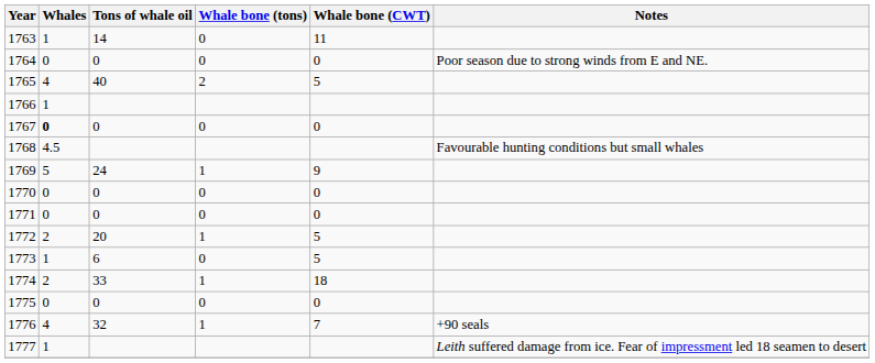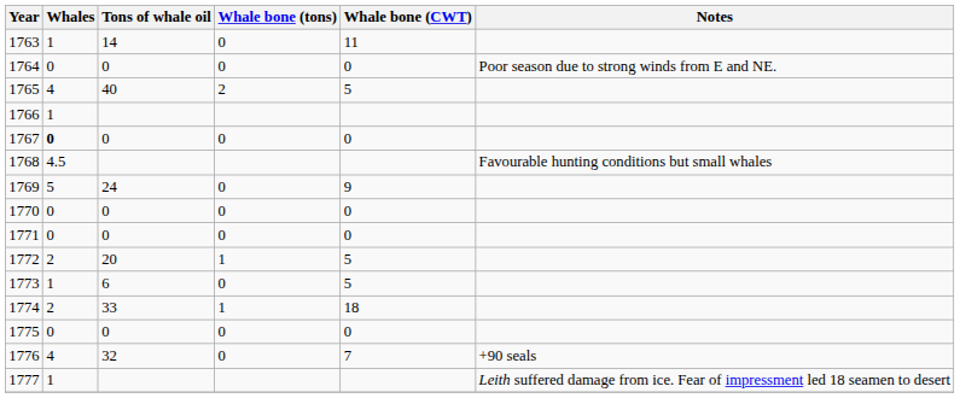 <table class=" wikitable">
 <tr>
 <th>Year</th>
 <th>Whales</th>
 <th>Tons of whale oil</th>
 <th><a href='#'>Whale bone</a> (tons)</th>
 <th>Whale bone (<a href='#'>CWT</a>)</th>
 <th>Notes</th>
 </tr>
 <tr>
 <td>1763</td>
 <td>1</td>
 <td>14</td>
 <td>0</td>
 <td>11</td>
 <td></td>
 </tr>
 <tr>
 <td>1764</td>
 <td>0</td>
 <td>0</td>
 <td>0</td>
 <td>0</td>
 <td>Poor season due to strong winds from E and NE.</td>
 </tr>
 <tr>
 <td>1765</td>
 <td>4</td>
 <td>40</td>
 <td>2</td>
 <td>5</td>
 <td></td>
 </tr>
 <tr>
 <td>1766</td>
 <td>1</td>
 <td></td>
 <td></td>
 <td></td>
 <td></td>
 </tr>
 <tr>
 <td>1767</td>
 <td><strong>0</strong></td>
 <td>0</td>
 <td>0</td>
 <td>0</td>
 <td></td>
 </tr>
 <tr>
 <td>1768</td>
 <td>4.5</td>
 <td></td>
 <td></td>
 <td></td>
 <td>Favourable hunting conditions but small whales</td>
 </tr>
 <tr>
 <td>1769</td>
 <td>5</td>
 <td>24</td>
-<td>1</td>
+<td>0</td>
 <td>9</td>
 <td></td>
 </tr>
 <tr>
 <td>1770</td>
 <td>0</td>
 <td>0</td>
 <td>0</td>
 <td>0</td>
 <td></td>
 </tr>
 <tr>
 <td>1771</td>
 <td>0</td>
 <td>0</td>
 <td>0</td>
 <td>0</td>
 <td></td>
 </tr>
 <tr>
 <td>1772</td>
 <td>2</td>
 <td>20</td>
 <td>1</td>
 <td>5</td>
 <td></td>
 </tr>
 <tr>
 <td>1773</td>
 <td>1</td>
 <td>6</td>
 <td>0</td>
 <td>5</td>
 <td></td>
 </tr>
 <tr>
 <td>1774</td>
 <td>2</td>
 <td>33</td>
 <td>1</td>
 <td>18</td>
 <td></td>
 </tr>
 <tr>
 <td>1775</td>
 <td>0</td>
 <td>0</td>
 <td>0</td>
 <td>0</td>
 <td></td>
 </tr>
 <tr>
 <td>1776</td>
 <td>4</td>
 <td>32</td>
-<td>1</td>
+<td>0</td>
 <td>7</td>
 <td>+90 seals</td>
 </tr>
 <tr>
 <td>1777</td>
 <td>1</td>
 <td></td>
 <td></td>
 <td></td>
 <td><em>Leith</em> suffered damage from ice. Fear of <a href='#'>impressment</a> led 18 seamen to desert</td>
 </tr>
 <tr>
 </tr>
 </table>
